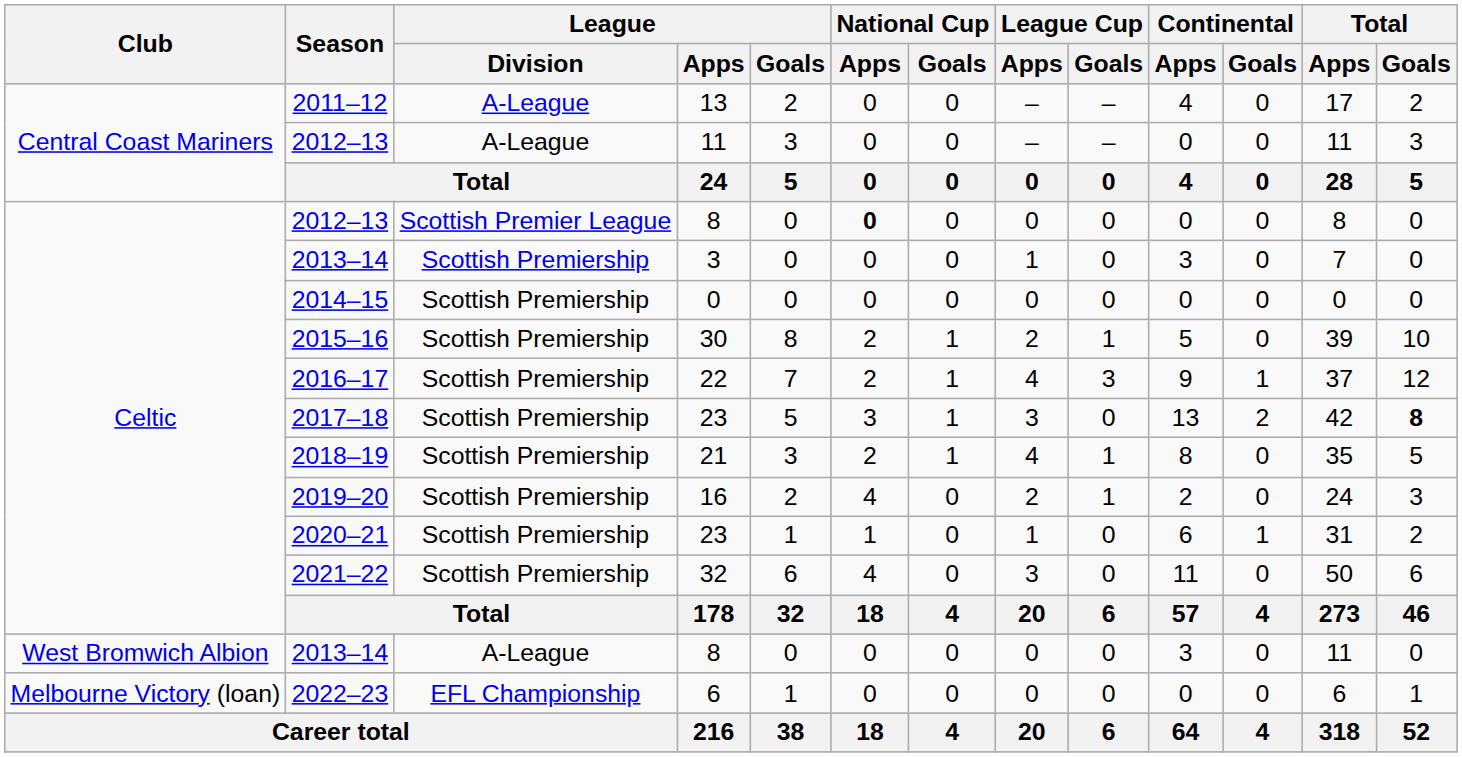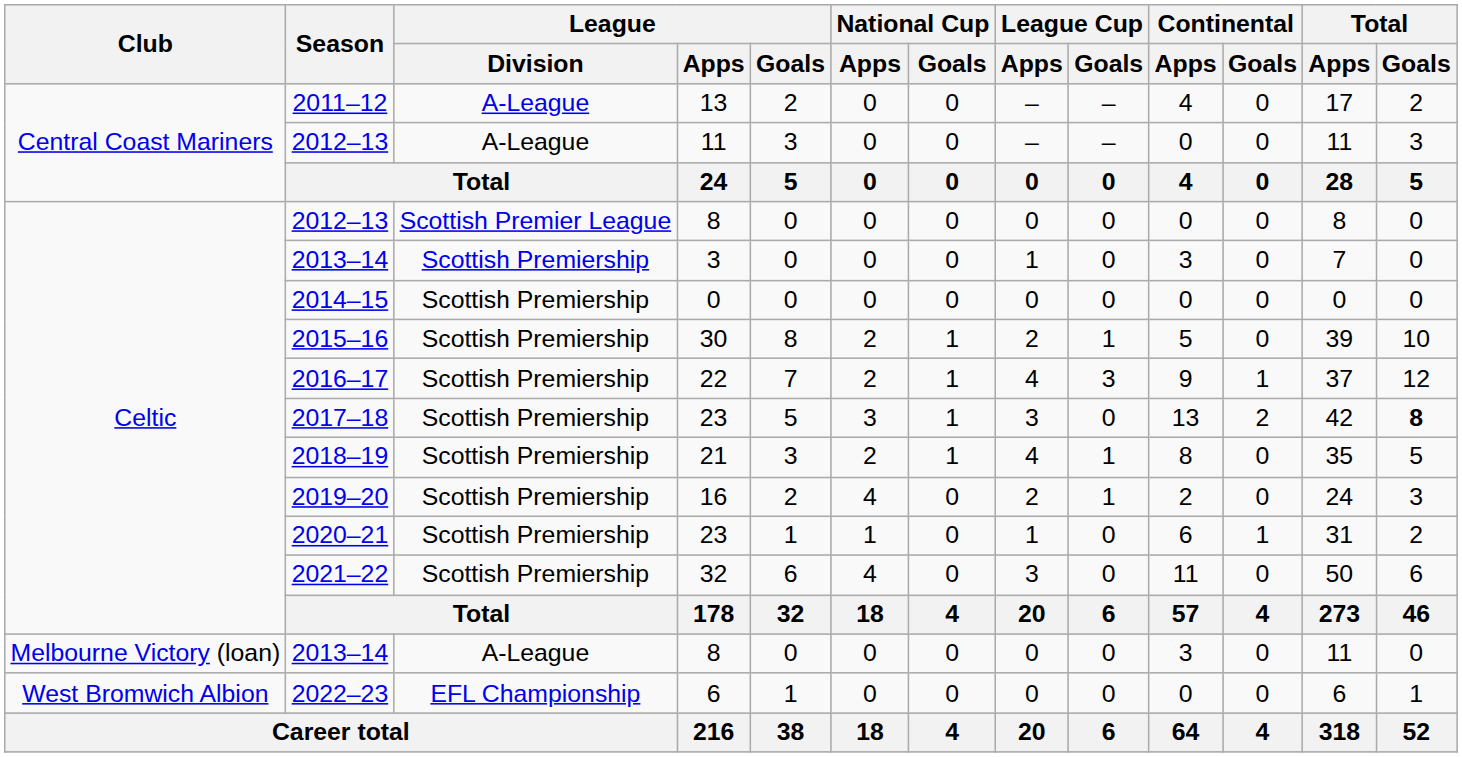 <table class="wikitable" style="text-align:center">
 <tr>
 <th rowspan="2">Club</th>
 <th rowspan="2">Season</th>
 <th colspan="3">League</th>
 <th colspan="2">National Cup</th>
 <th colspan="2">League Cup</th>
 <th colspan="2">Continental</th>
 <th colspan="2">Total</th>
 </tr>
 <tr>
 <th>Division</th>
 <th>Apps</th>
 <th>Goals</th>
 <th>Apps</th>
 <th>Goals</th>
 <th>Apps</th>
 <th>Goals</th>
 <th>Apps</th>
 <th>Goals</th>
 <th>Apps</th>
 <th>Goals</th>
 </tr>
 <tr>
 <td rowspan="3"><a href='#'>Central Coast Mariners</a></td>
 <td><a href='#'>2011–12</a></td>
 <td><a href='#'>A-League</a></td>
 <td>13</td>
 <td>2</td>
 <td>0</td>
 <td>0</td>
 <td>–</td>
 <td>–</td>
 <td>4</td>
 <td>0</td>
 <td>17</td>
 <td>2</td>
 </tr>
 <tr>
 <td><a href='#'>2012–13</a></td>
 <td>A-League</td>
 <td>11</td>
 <td>3</td>
 <td>0</td>
 <td>0</td>
 <td>–</td>
 <td>–</td>
 <td>0</td>
 <td>0</td>
 <td>11</td>
 <td>3</td>
 </tr>
 <tr>
 <th colspan="2">Total</th>
 <th>24</th>
 <th>5</th>
 <th>0</th>
 <th>0</th>
 <th>0</th>
 <th>0</th>
 <th>4</th>
 <th>0</th>
 <th>28</th>
 <th>5</th>
 </tr>
 <tr>
 <td rowspan="11"><a href='#'>Celtic</a></td>
 <td><a href='#'>2012–13</a></td>
 <td><a href='#'>Scottish Premier League</a></td>
 <td>8</td>
 <td>0</td>
-<td><strong>0</strong></td>
+<td>0</td>
 <td>0</td>
 <td>0</td>
 <td>0</td>
 <td>0</td>
 <td>0</td>
 <td>8</td>
 <td>0</td>
 </tr>
 <tr>
 <td><a href='#'>2013–14</a></td>
 <td><a href='#'>Scottish Premiership</a></td>
 <td>3</td>
 <td>0</td>
 <td>0</td>
 <td>0</td>
 <td>1</td>
 <td>0</td>
 <td>3</td>
 <td>0</td>
 <td>7</td>
 <td>0</td>
 </tr>
 <tr>
 <td><a href='#'>2014–15</a></td>
 <td>Scottish Premiership</td>
 <td>0</td>
 <td>0</td>
 <td>0</td>
 <td>0</td>
 <td>0</td>
 <td>0</td>
 <td>0</td>
 <td>0</td>
 <td>0</td>
 <td>0</td>
 </tr>
 <tr>
 <td><a href='#'>2015–16</a></td>
 <td>Scottish Premiership</td>
 <td>30</td>
 <td>8</td>
 <td>2</td>
 <td>1</td>
 <td>2</td>
 <td>1</td>
 <td>5</td>
 <td>0</td>
 <td>39</td>
 <td>10</td>
 </tr>
 <tr>
 <td><a href='#'>2016–17</a></td>
 <td>Scottish Premiership</td>
 <td>22</td>
 <td>7</td>
 <td>2</td>
 <td>1</td>
 <td>4</td>
 <td>3</td>
 <td>9</td>
 <td>1</td>
 <td>37</td>
 <td>12</td>
 </tr>
 <tr>
 <td><a href='#'>2017–18</a></td>
 <td>Scottish Premiership</td>
 <td>23</td>
 <td>5</td>
 <td>3</td>
 <td>1</td>
 <td>3</td>
 <td>0</td>
 <td>13</td>
 <td>2</td>
 <td>42</td>
 <td><strong>8</strong></td>
 </tr>
 <tr>
 <td><a href='#'>2018–19</a></td>
 <td>Scottish Premiership</td>
 <td>21</td>
 <td>3</td>
 <td>2</td>
 <td>1</td>
 <td>4</td>
 <td>1</td>
 <td>8</td>
 <td>0</td>
 <td>35</td>
 <td>5</td>
 </tr>
 <tr>
 <td><a href='#'>2019–20</a></td>
 <td>Scottish Premiership</td>
 <td>16</td>
 <td>2</td>
 <td>4</td>
 <td>0</td>
 <td>2</td>
 <td>1</td>
 <td>2</td>
 <td>0</td>
 <td>24</td>
 <td>3</td>
 </tr>
 <tr>
 <td><a href='#'>2020–21</a></td>
 <td>Scottish Premiership</td>
 <td>23</td>
 <td>1</td>
 <td>1</td>
 <td>0</td>
 <td>1</td>
 <td>0</td>
 <td>6</td>
 <td>1</td>
 <td>31</td>
 <td>2</td>
 </tr>
 <tr>
 <td><a href='#'>2021–22</a></td>
 <td>Scottish Premiership</td>
 <td>32</td>
 <td>6</td>
 <td>4</td>
 <td>0</td>
 <td>3</td>
 <td>0</td>
 <td>11</td>
 <td>0</td>
 <td>50</td>
 <td>6</td>
 </tr>
 <tr>
 <th colspan="2">Total</th>
 <th>178</th>
 <th>32</th>
 <th>18</th>
 <th>4</th>
 <th>20</th>
 <th>6</th>
 <th>57</th>
 <th>4</th>
 <th>273</th>
 <th>46</th>
 </tr>
 <tr>
-<td><a href='#'>West Bromwich Albion</a></td>
+<td><a href='#'>Melbourne Victory</a> (loan)</td>
 <td><a href='#'>2013–14</a></td>
 <td>A-League</td>
 <td>8</td>
 <td>0</td>
 <td>0</td>
 <td>0</td>
 <td>0</td>
 <td>0</td>
 <td>3</td>
 <td>0</td>
 <td>11</td>
 <td>0</td>
 </tr>
 <tr>
-<td><a href='#'>Melbourne Victory</a> (loan)</td>
+<td><a href='#'>West Bromwich Albion</a></td>
 <td><a href='#'>2022–23</a></td>
 <td><a href='#'>EFL Championship</a></td>
 <td>6</td>
 <td>1</td>
 <td>0</td>
 <td>0</td>
 <td>0</td>
 <td>0</td>
 <td>0</td>
 <td>0</td>
 <td>6</td>
 <td>1</td>
 </tr>
 <tr>
 <th colspan="3">Career total</th>
 <th>216</th>
 <th>38</th>
 <th>18</th>
 <th>4</th>
 <th>20</th>
 <th>6</th>
 <th>64</th>
 <th>4</th>
 <th>318</th>
 <th>52</th>
 </tr>
 </table>
